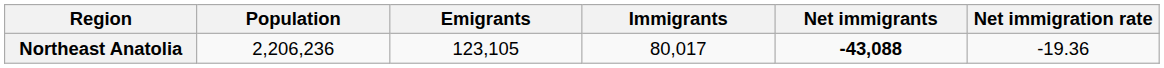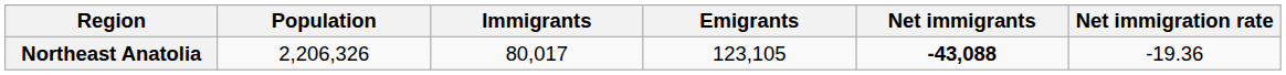 <table class="wikitable">
 <tr>
 <th style="width:120pt;">Region</th>
 <th style="width:120pt;">Population</th>
+<th style="width:120pt;">Immigrants</th>
 <th style="width:120pt;">Emigrants</th>
-<th style="width:120pt;">Immigrants</th>
 <th style="width:120pt;">Net immigrants</th>
 <th style="width:120pt;">Net immigration rate</th>
 </tr>
 <tr>
 <th style="width:120pt;">Northeast Anatolia</th>
-<td style="text-align:center;">2,206,236</td>
+<td style="text-align:center;">2,206,326</td>
+<td style="text-align:center;">80,017</td>
 <td style="text-align:center;">123,105</td>
-<td style="text-align:center;">80,017</td>
 <td style="text-align:center;"><strong>-43,088</strong></td>
 <td style="text-align:center;">-19.36</td>
 </tr>
 </table>
